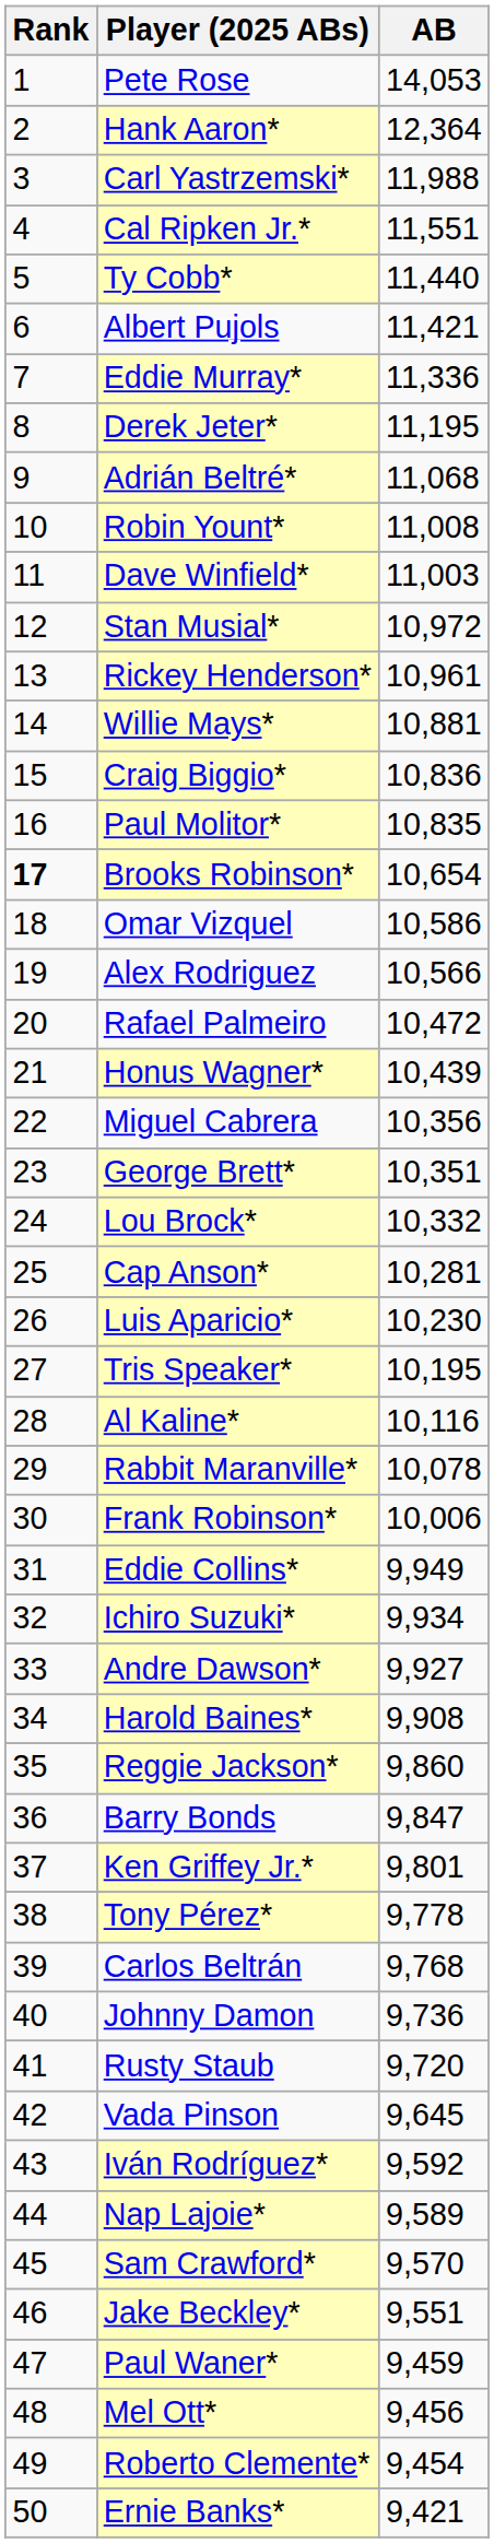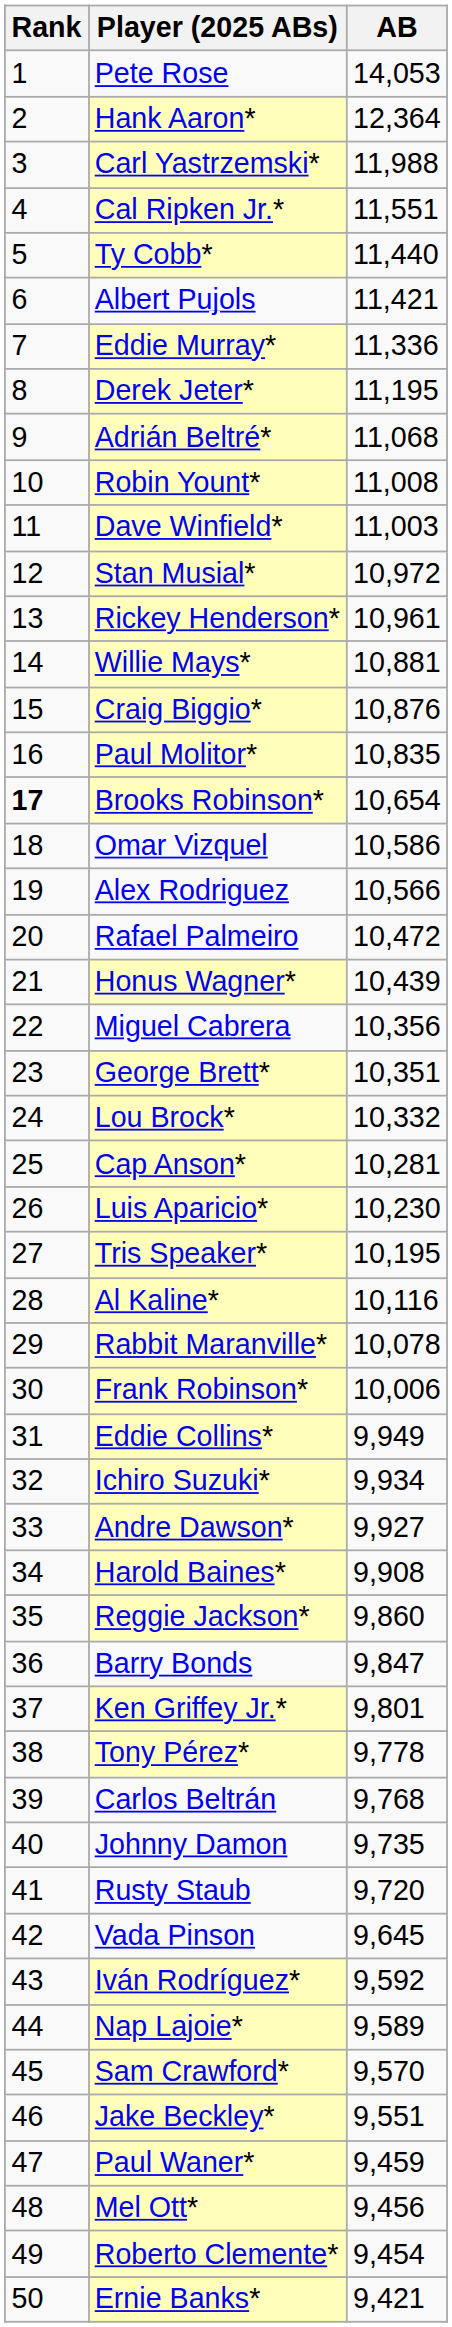 <table class="wikitable" style="float:left;">
 <tr>
 <th>Rank</th>
 <th>Player (2025 ABs)</th>
 <th>AB</th>
 </tr>
 <tr>
 <td>1</td>
 <td><a href='#'>Pete Rose</a></td>
 <td>14,053</td>
 </tr>
 <tr>
 <td>2</td>
 <td style="background:#ffffbb;"><a href='#'>Hank Aaron</a>*</td>
 <td>12,364</td>
 </tr>
 <tr>
 <td>3</td>
 <td style="background:#ffffbb;"><a href='#'>Carl Yastrzemski</a>*</td>
 <td>11,988</td>
 </tr>
 <tr>
 <td>4</td>
 <td style="background:#ffffbb;"><a href='#'>Cal Ripken Jr.</a>*</td>
 <td>11,551</td>
 </tr>
 <tr>
 <td>5</td>
 <td style="background:#ffffbb;"><a href='#'>Ty Cobb</a>*</td>
 <td>11,440</td>
 </tr>
 <tr>
 <td>6</td>
 <td><a href='#'>Albert Pujols</a></td>
 <td>11,421</td>
 </tr>
 <tr>
 <td>7</td>
 <td style="background:#ffffbb;"><a href='#'>Eddie Murray</a>*</td>
 <td>11,336</td>
 </tr>
 <tr>
 <td>8</td>
 <td style="background:#ffffbb;"><a href='#'>Derek Jeter</a>*</td>
 <td>11,195</td>
 </tr>
 <tr>
 <td>9</td>
 <td style="background:#ffffbb;"><a href='#'>Adrián Beltré</a>*</td>
 <td>11,068</td>
 </tr>
 <tr>
 <td>10</td>
 <td style="background:#ffffbb;"><a href='#'>Robin Yount</a>*</td>
 <td>11,008</td>
 </tr>
 <tr>
 <td>11</td>
 <td style="background:#ffffbb;"><a href='#'>Dave Winfield</a>*</td>
 <td>11,003</td>
 </tr>
 <tr>
 <td>12</td>
 <td style="background:#ffffbb;"><a href='#'>Stan Musial</a>*</td>
 <td>10,972</td>
 </tr>
 <tr>
 <td>13</td>
 <td style="background:#ffffbb;"><a href='#'>Rickey Henderson</a>*</td>
 <td>10,961</td>
 </tr>
 <tr>
 <td>14</td>
 <td style="background:#ffffbb;"><a href='#'>Willie Mays</a>*</td>
 <td>10,881</td>
 </tr>
 <tr>
 <td>15</td>
 <td style="background:#ffffbb;"><a href='#'>Craig Biggio</a>*</td>
-<td>10,836</td>
+<td>10,876</td>
 </tr>
 <tr>
 <td>16</td>
 <td style="background:#ffffbb;"><a href='#'>Paul Molitor</a>*</td>
 <td>10,835</td>
 </tr>
 <tr>
 <td><strong>17</strong></td>
 <td style="background:#ffffbb;"><a href='#'>Brooks Robinson</a>*</td>
 <td>10,654</td>
 </tr>
 <tr>
 <td>18</td>
 <td><a href='#'>Omar Vizquel</a></td>
 <td>10,586</td>
 </tr>
 <tr>
 <td>19</td>
 <td><a href='#'>Alex Rodriguez</a></td>
 <td>10,566</td>
 </tr>
 <tr>
 <td>20</td>
 <td><a href='#'>Rafael Palmeiro</a></td>
 <td>10,472</td>
 </tr>
 <tr>
 <td>21</td>
 <td style="background:#ffffbb;"><a href='#'>Honus Wagner</a>*</td>
 <td>10,439</td>
 </tr>
 <tr>
 <td>22</td>
 <td><a href='#'>Miguel Cabrera</a></td>
 <td>10,356</td>
 </tr>
 <tr>
 <td>23</td>
 <td style="background:#ffffbb;"><a href='#'>George Brett</a>*</td>
 <td>10,351</td>
 </tr>
 <tr>
 <td>24</td>
 <td style="background:#ffffbb;"><a href='#'>Lou Brock</a>*</td>
 <td>10,332</td>
 </tr>
 <tr>
 <td>25</td>
 <td style="background:#ffffbb;"><a href='#'>Cap Anson</a>*</td>
 <td>10,281</td>
 </tr>
 <tr>
 <td>26</td>
 <td style="background:#ffffbb;"><a href='#'>Luis Aparicio</a>*</td>
 <td>10,230</td>
 </tr>
 <tr>
 <td>27</td>
 <td style="background:#ffffbb;"><a href='#'>Tris Speaker</a>*</td>
 <td>10,195</td>
 </tr>
 <tr>
 <td>28</td>
 <td style="background:#ffffbb;"><a href='#'>Al Kaline</a>*</td>
 <td>10,116</td>
 </tr>
 <tr>
 <td>29</td>
 <td style="background:#ffffbb;"><a href='#'>Rabbit Maranville</a>*</td>
 <td>10,078</td>
 </tr>
 <tr>
 <td>30</td>
 <td style="background:#ffffbb;"><a href='#'>Frank Robinson</a>*</td>
 <td>10,006</td>
 </tr>
 <tr>
 <td>31</td>
 <td style="background:#ffffbb;"><a href='#'>Eddie Collins</a>*</td>
 <td>9,949</td>
 </tr>
 <tr>
 <td>32</td>
 <td style="background:#ffffbb;"><a href='#'>Ichiro Suzuki</a>*</td>
 <td>9,934</td>
 </tr>
 <tr>
 <td>33</td>
 <td style="background:#ffffbb;"><a href='#'>Andre Dawson</a>*</td>
 <td>9,927</td>
 </tr>
 <tr>
 <td>34</td>
 <td style="background:#ffffbb;"><a href='#'>Harold Baines</a>*</td>
 <td>9,908</td>
 </tr>
 <tr>
 <td>35</td>
 <td style="background:#ffffbb;"><a href='#'>Reggie Jackson</a>*</td>
 <td>9,860</td>
 </tr>
 <tr>
 <td>36</td>
 <td><a href='#'>Barry Bonds</a></td>
 <td>9,847</td>
 </tr>
 <tr>
 <td>37</td>
 <td style="background:#ffffbb;"><a href='#'>Ken Griffey Jr.</a>*</td>
 <td>9,801</td>
 </tr>
 <tr>
 <td>38</td>
 <td style="background:#ffffbb;"><a href='#'>Tony Pérez</a>*</td>
 <td>9,778</td>
 </tr>
 <tr>
 <td>39</td>
 <td><a href='#'>Carlos Beltrán</a></td>
 <td>9,768</td>
 </tr>
 <tr>
 <td>40</td>
 <td><a href='#'>Johnny Damon</a></td>
-<td>9,736</td>
+<td>9,735</td>
 </tr>
 <tr>
 <td>41</td>
 <td><a href='#'>Rusty Staub</a></td>
 <td>9,720</td>
 </tr>
 <tr>
 <td>42</td>
 <td><a href='#'>Vada Pinson</a></td>
 <td>9,645</td>
 </tr>
 <tr>
 <td>43</td>
 <td style="background:#ffffbb;"><a href='#'>Iván Rodríguez</a>*</td>
 <td>9,592</td>
 </tr>
 <tr>
 <td>44</td>
 <td style="background:#ffffbb;"><a href='#'>Nap Lajoie</a>*</td>
 <td>9,589</td>
 </tr>
 <tr>
 <td>45</td>
 <td style="background:#ffffbb;"><a href='#'>Sam Crawford</a>*</td>
 <td>9,570</td>
 </tr>
 <tr>
 <td>46</td>
 <td style="background:#ffffbb;"><a href='#'>Jake Beckley</a>*</td>
 <td>9,551</td>
 </tr>
 <tr>
 <td>47</td>
 <td style="background:#ffffbb;"><a href='#'>Paul Waner</a>*</td>
 <td>9,459</td>
 </tr>
 <tr>
 <td>48</td>
 <td style="background:#ffffbb;"><a href='#'>Mel Ott</a>*</td>
 <td>9,456</td>
 </tr>
 <tr>
 <td>49</td>
 <td style="background:#ffffbb;"><a href='#'>Roberto Clemente</a>*</td>
 <td>9,454</td>
 </tr>
 <tr>
 <td>50</td>
 <td style="background:#ffffbb;"><a href='#'>Ernie Banks</a>*</td>
 <td>9,421</td>
 </tr>
 </table>
